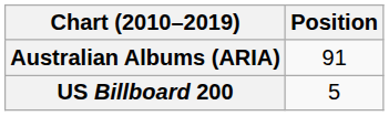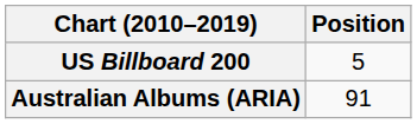 <table class="wikitable sortable plainrowheaders" style="text-align:center">
 <tr>
 <th scope="col">Chart (2010–2019)</th>
 <th scope="col">Position</th>
 </tr>
 <tr>
+<th scope="row">US <em>Billboard</em> 200</th>
+<td>5</td>
+</tr>
+<tr>
 <th scope="row">Australian Albums (ARIA)</th>
 <td>91</td>
 </tr>
-<tr>
-<th scope="row">US <em>Billboard</em> 200</th>
-<td>5</td>
-</tr>
 </table>
